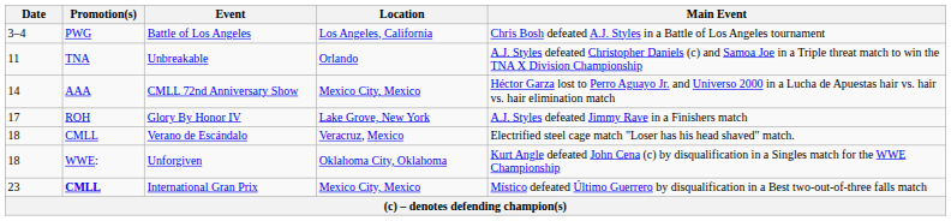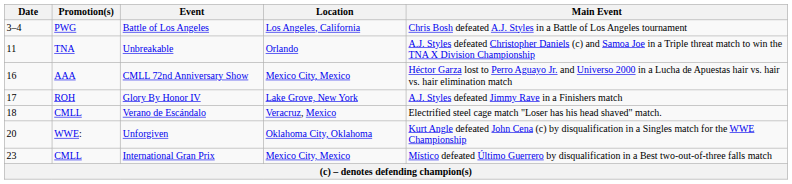 <table class="wikitable" style="width:100%;">
 <tr>
 <th width=5%>Date</th>
 <th width=5%>Promotion(s)</th>
 <th width=15%>Event</th>
 <th width=15%>Location</th>
 <th width=40%>Main Event</th>
 </tr>
 <tr>
 <td>3–4</td>
 <td><a href='#'>PWG</a></td>
 <td><a href='#'>Battle of Los Angeles</a></td>
 <td><a href='#'>Los Angeles, California</a></td>
 <td><a href='#'>Chris Bosh</a> defeated <a href='#'>A.J. Styles</a> in a Battle of Los Angeles tournament</td>
 </tr>
 <tr>
 <td>11</td>
 <td><a href='#'>TNA</a></td>
 <td><a href='#'>Unbreakable</a></td>
 <td><a href='#'>Orlando</a></td>
 <td><a href='#'>A.J. Styles</a> defeated <a href='#'>Christopher Daniels</a> (c) and <a href='#'>Samoa Joe</a> in a Triple threat match to win the <a href='#'>TNA X Division Championship</a></td>
 </tr>
 <tr>
-<td>14</td>
+<td>16</td>
 <td><a href='#'>AAA</a></td>
 <td><a href='#'>CMLL 72nd Anniversary Show</a></td>
 <td><a href='#'>Mexico City, Mexico</a></td>
 <td><a href='#'>Héctor Garza</a> lost to <a href='#'>Perro Aguayo Jr.</a> and <a href='#'>Universo 2000</a> in a Lucha de Apuestas hair vs. hair vs. hair elimination match</td>
 </tr>
 <tr>
 <td>17</td>
 <td><a href='#'>ROH</a></td>
 <td><a href='#'>Glory By Honor IV</a></td>
 <td><a href='#'>Lake Grove, New York</a></td>
 <td><a href='#'>A.J. Styles</a> defeated <a href='#'>Jimmy Rave</a> in a Finishers match</td>
 </tr>
 <tr>
 <td>18</td>
 <td><a href='#'>CMLL</a></td>
 <td><a href='#'>Verano de Escándalo</a></td>
 <td><a href='#'>Veracruz</a>, <a href='#'>Mexico</a></td>
 <td>Electrified steel cage match "Loser has his head shaved" match.</td>
 </tr>
 <tr>
-<td>18</td>
+<td>20</td>
 <td><a href='#'>WWE</a>:<br></td>
 <td><a href='#'>Unforgiven</a></td>
 <td><a href='#'>Oklahoma City, Oklahoma</a></td>
 <td><a href='#'>Kurt Angle</a> defeated <a href='#'>John Cena</a> (c) by disqualification in a Singles match for the <a href='#'>WWE Championship</a></td>
 </tr>
 <tr>
 <td>23</td>
-<td><strong><a href='#'>CMLL</a></strong></td>
+<td><a href='#'>CMLL</a></td>
 <td><a href='#'>International Gran Prix</a></td>
 <td><a href='#'>Mexico City, Mexico</a></td>
 <td><a href='#'>Místico</a> defeated <a href='#'>Último Guerrero</a> by disqualification in a Best two-out-of-three falls match</td>
 </tr>
 <tr>
 <th colspan="6">(c) – denotes defending champion(s)</th>
 </tr>
 </table>
